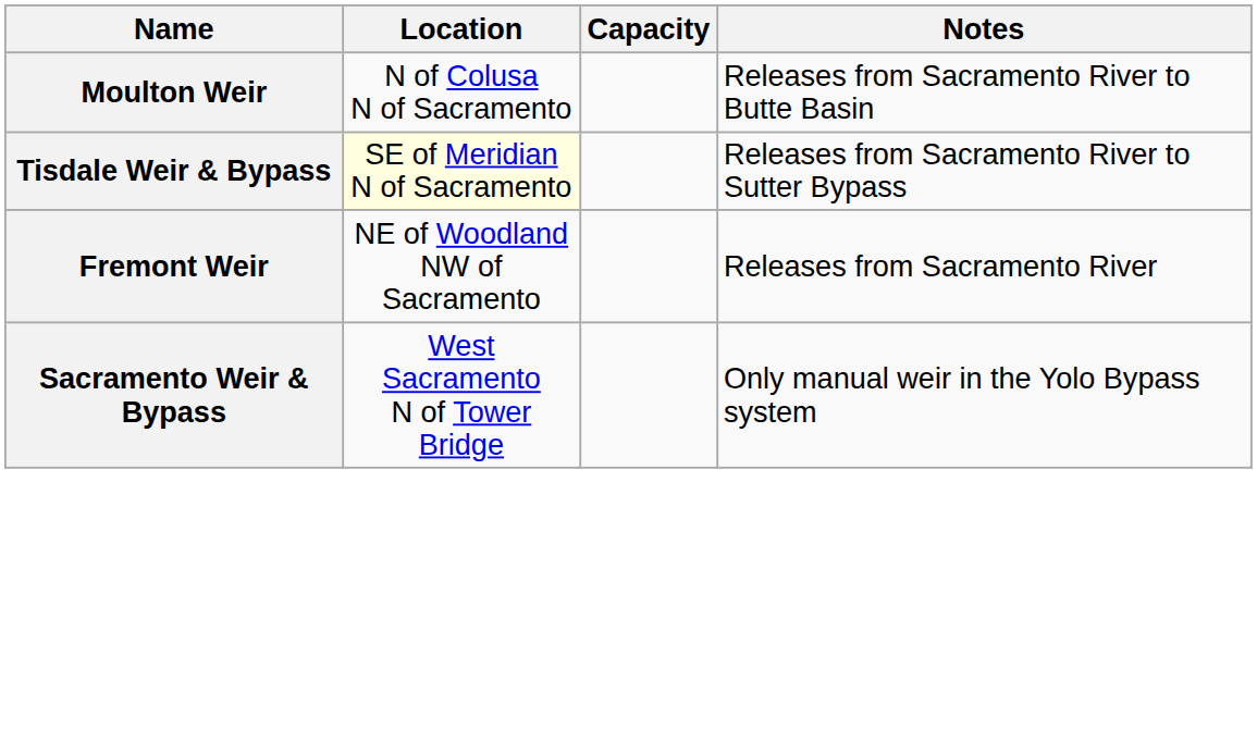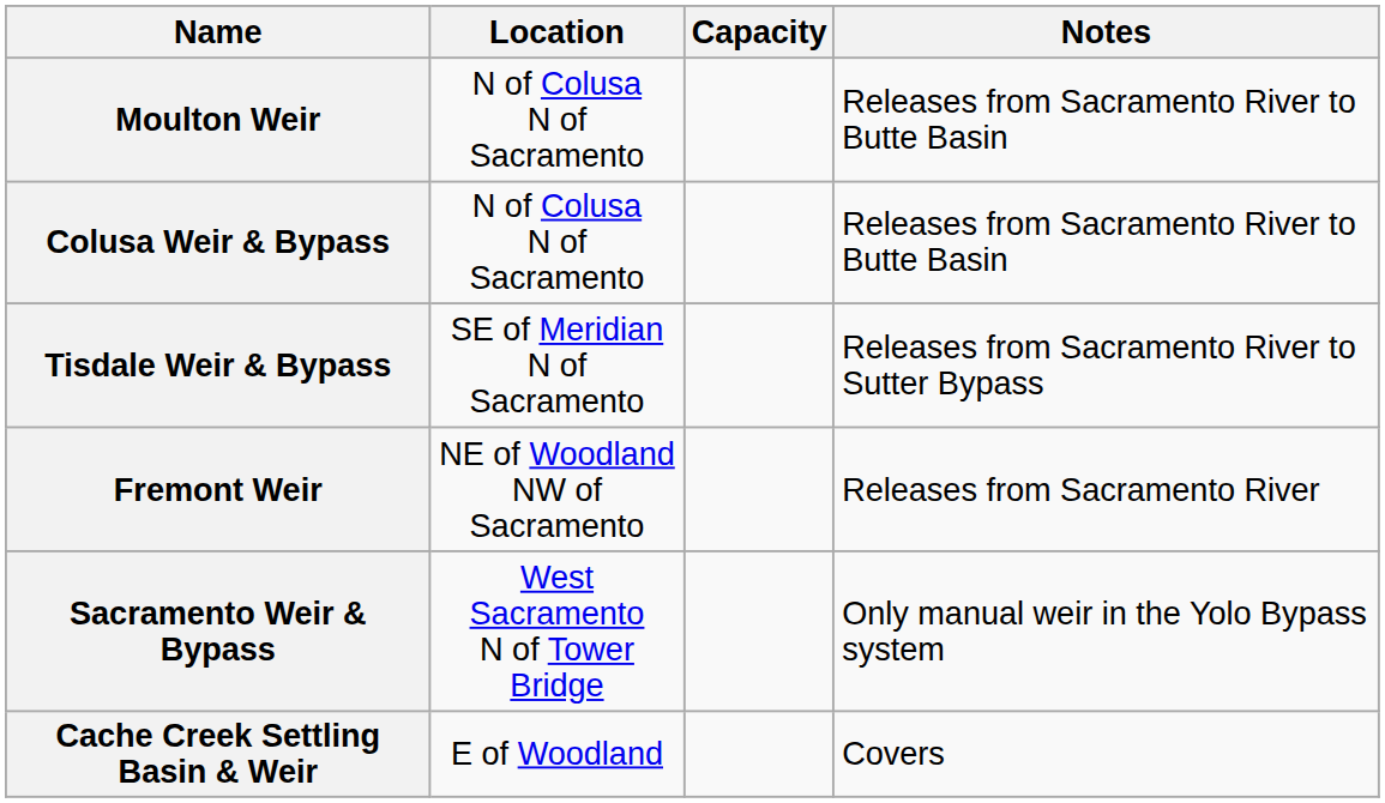 <table class="wikitable sortable" style="text-align:center;font-size:90%;">
 <tr>
 <th>Name</th>
 <th class=unsortable>Location</th>
 <th>Capacity</th>
 <th class=unsortable>Notes</th>
 </tr>
 <tr>
 <th>Moulton Weir</th>
 <td> N of <a href='#'>Colusa</a><br> N of Sacramento</td>
 <td></td>
 <td style="text-align:left;">Releases from Sacramento River to Butte Basin</td>
 </tr>
 <tr>
+<th>Colusa Weir & Bypass</th>
+<td> N of <a href='#'>Colusa</a><br> N of Sacramento</td>
+<td></td>
+<td style="text-align:left;">Releases from Sacramento River to Butte Basin</td>
+</tr>
+<tr>
 <th>Tisdale Weir & Bypass</th>
-<td style="background: lightyellow;"> SE of <a href='#'>Meridian</a><br> N of Sacramento</td>
+<td> SE of <a href='#'>Meridian</a><br> N of Sacramento</td>
 <td></td>
 <td style="text-align:left;">Releases from Sacramento River to Sutter Bypass</td>
 </tr>
 <tr>
 <th>Fremont Weir</th>
 <td> NE of <a href='#'>Woodland</a><br> NW of Sacramento</td>
 <td></td>
 <td style="text-align:left;">Releases from Sacramento River</td>
 </tr>
 <tr>
 <th>Sacramento Weir & Bypass</th>
 <td><a href='#'>West Sacramento</a><br> N of <a href='#'>Tower Bridge</a></td>
 <td></td>
 <td style="text-align:left;">Only manual weir in the Yolo Bypass system</td>
 </tr>
+<tr>
+<th>Cache Creek Settling Basin & Weir</th>
+<td> E of <a href='#'>Woodland</a></td>
+<td></td>
+<td style="text-align:left;">Covers </td>
+</tr>
 </table>
